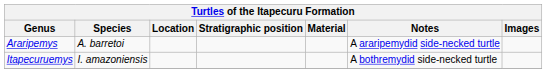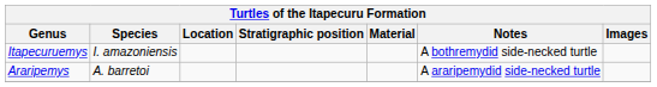 <table class="wikitable" align="center">
 <tr>
 <th colspan="7" align="center"><a href='#'>Turtles</a> of the Itapecuru Formation</th>
 </tr>
 <tr>
 <th>Genus</th>
 <th>Species</th>
 <th>Location</th>
 <th>Stratigraphic position</th>
 <th>Material</th>
 <th>Notes</th>
 <th>Images</th>
 </tr>
 <tr>
+<td><em><a href='#'>Itapecuruemys</a></em></td>
+<td><em>I. amazoniensis</em></td>
+<td></td>
+<td></td>
+<td></td>
+<td>A <a href='#'>bothremydid</a> side-necked turtle</td>
+<td></td>
+</tr>
+<tr>
 <td><em><a href='#'>Araripemys</a></em></td>
 <td><em>A. barretoi</em></td>
 <td></td>
 <td></td>
 <td></td>
 <td>A <a href='#'>araripemydid</a> <a href='#'>side-necked turtle</a></td>
 <td></td>
 </tr>
 <tr>
-<td><em><a href='#'>Itapecuruemys</a></em></td>
-<td><em>I. amazoniensis</em></td>
-<td></td>
-<td></td>
-<td></td>
-<td>A <a href='#'>bothremydid</a> side-necked turtle</td>
-<td></td>
-</tr>
-<tr>
 </tr>
 </table>
